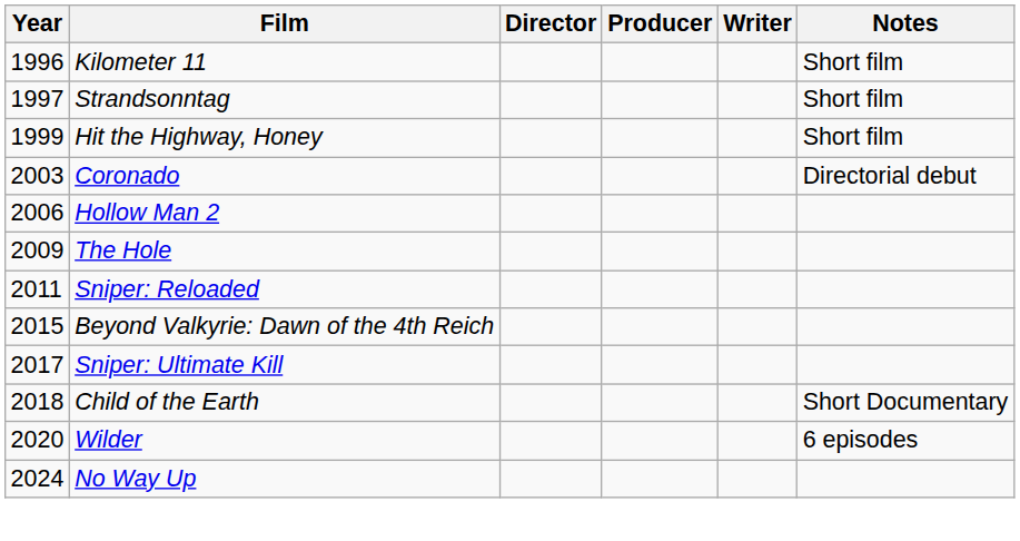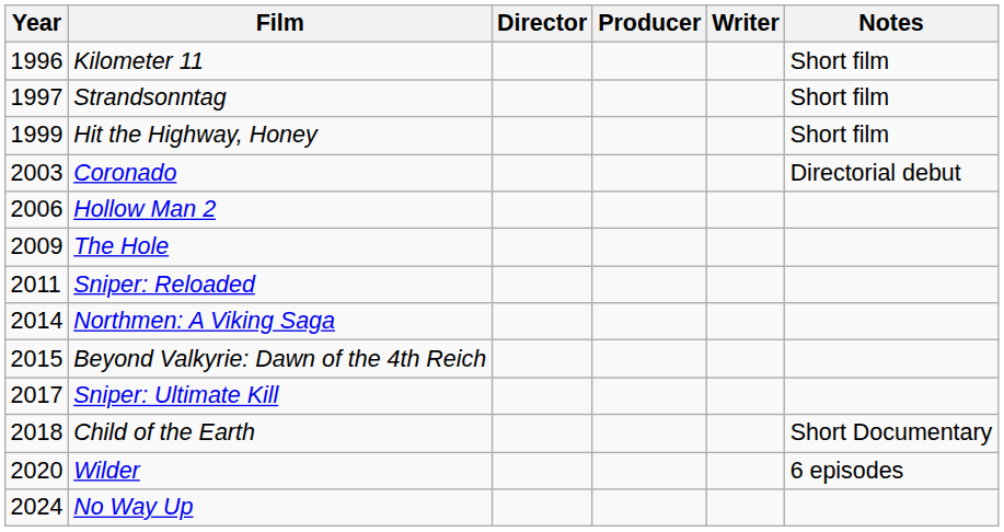 <table class="wikitable">
 <tr>
 <th>Year</th>
 <th>Film</th>
 <th>Director</th>
 <th>Producer</th>
 <th>Writer</th>
 <th>Notes</th>
 </tr>
 <tr>
 <td>1996</td>
 <td><em>Kilometer 11</em></td>
 <td></td>
 <td></td>
 <td></td>
 <td>Short film</td>
 </tr>
 <tr>
 <td>1997</td>
 <td><em>Strandsonntag</em></td>
 <td></td>
 <td></td>
 <td></td>
 <td>Short film</td>
 </tr>
 <tr>
 <td>1999</td>
 <td><em>Hit the Highway, Honey</em></td>
 <td></td>
 <td></td>
 <td></td>
 <td>Short film</td>
 </tr>
 <tr>
 <td>2003</td>
 <td><em><a href='#'>Coronado</a></em></td>
 <td></td>
 <td></td>
 <td></td>
 <td>Directorial debut</td>
 </tr>
 <tr>
 <td>2006</td>
 <td><em><a href='#'>Hollow Man 2</a></em></td>
 <td></td>
 <td></td>
 <td></td>
 <td></td>
 </tr>
 <tr>
 <td>2009</td>
 <td><em><a href='#'>The Hole</a></em></td>
 <td></td>
 <td></td>
 <td></td>
 <td></td>
 </tr>
 <tr>
 <td>2011</td>
 <td><em><a href='#'>Sniper: Reloaded</a></em></td>
 <td></td>
 <td></td>
 <td></td>
 <td></td>
 </tr>
 <tr>
+<td>2014</td>
+<td><em><a href='#'>Northmen: A Viking Saga</a></em></td>
+<td></td>
+<td></td>
+<td></td>
+<td></td>
+</tr>
+<tr>
 <td>2015</td>
 <td><em>Beyond Valkyrie: Dawn of the 4th Reich</em></td>
 <td></td>
 <td></td>
 <td></td>
 <td></td>
 </tr>
 <tr>
 <td>2017</td>
 <td><em><a href='#'>Sniper: Ultimate Kill</a></em></td>
 <td></td>
 <td></td>
 <td></td>
 <td></td>
 </tr>
 <tr>
 <td>2018</td>
 <td><em>Child of the Earth</em></td>
 <td></td>
 <td></td>
 <td></td>
 <td>Short Documentary</td>
 </tr>
 <tr>
 <td>2020</td>
 <td><em><a href='#'>Wilder</a></em></td>
 <td></td>
 <td></td>
 <td></td>
 <td>6 episodes</td>
 </tr>
 <tr>
 <td>2024</td>
 <td><em><a href='#'>No Way Up</a></em></td>
 <td></td>
 <td></td>
 <td></td>
 <td></td>
 </tr>
 </table>
